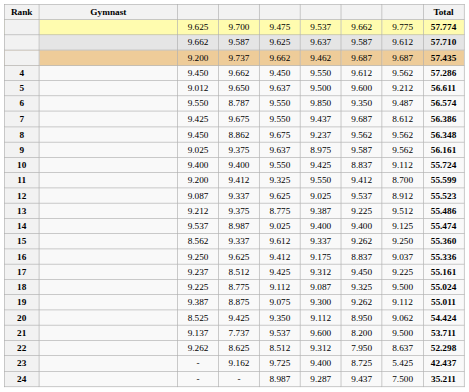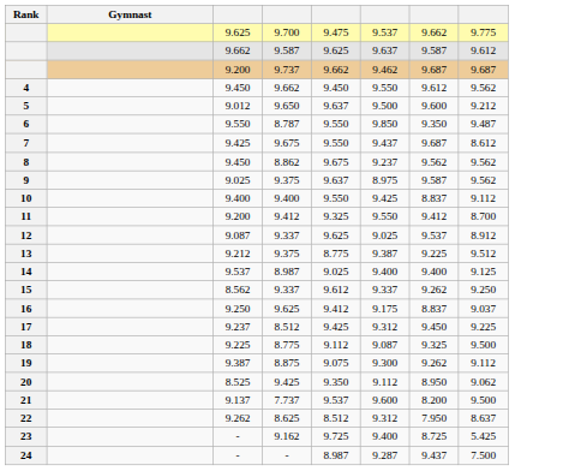 <table class="wikitable sortable" style="text-align:center; font-size:95%">
 <tr>
 <th scope="col" style="width:50px;">Rank</th>
 <th scope="col" style="width:220px;">Gymnast</th>
 <th scope="col" style="width:60px;"></th>
 <th scope="col" style="width:60px;"></th>
 <th scope="col" style="width:60px;"></th>
 <th scope="col" style="width:60px;"></th>
 <th scope="col" style="width:60px;"></th>
 <th scope="col" style="width:60px;"></th>
-<th scope="col" style="width:60px;">Total</th>
 </tr>
 <tr style="background:#fffcaf;">
 <th scope=row style="text-align:center"></th>
 <td align=left></td>
 <td>9.625</td>
 <td>9.700</td>
 <td>9.475</td>
 <td>9.537</td>
 <td>9.662</td>
 <td>9.775</td>
-<td><strong>57.774</strong></td>
 </tr>
 <tr style="background:#e5e5e5;">
 <th scope=row style="text-align:center"></th>
 <td align=left></td>
 <td>9.662</td>
 <td>9.587</td>
 <td>9.625</td>
 <td>9.637</td>
 <td>9.587</td>
 <td>9.612</td>
-<td><strong>57.710</strong></td>
 </tr>
 <tr style="background:#ec9;">
 <th scope=row style="text-align:center"></th>
 <td align=left></td>
 <td>9.200</td>
 <td>9.737</td>
 <td>9.662</td>
 <td>9.462</td>
 <td>9.687</td>
 <td>9.687</td>
-<td><strong>57.435</strong></td>
 </tr>
 <tr>
 <th scope=row style="text-align:center">4</th>
 <td align=left></td>
 <td>9.450</td>
 <td>9.662</td>
 <td>9.450</td>
 <td>9.550</td>
 <td>9.612</td>
 <td>9.562</td>
-<td><strong>57.286</strong></td>
 </tr>
 <tr>
 <th scope=row style="text-align:center">5</th>
 <td align=left></td>
 <td>9.012</td>
 <td>9.650</td>
 <td>9.637</td>
 <td>9.500</td>
 <td>9.600</td>
 <td>9.212</td>
-<td><strong>56.611</strong></td>
 </tr>
 <tr>
 <th scope=row style="text-align:center">6</th>
 <td align=left></td>
 <td>9.550</td>
 <td>8.787</td>
 <td>9.550</td>
 <td>9.850</td>
 <td>9.350</td>
 <td>9.487</td>
-<td><strong>56.574</strong></td>
 </tr>
 <tr>
 <th scope=row style="text-align:center">7</th>
 <td align=left></td>
 <td>9.425</td>
 <td>9.675</td>
 <td>9.550</td>
 <td>9.437</td>
 <td>9.687</td>
 <td>8.612</td>
-<td><strong>56.386</strong></td>
 </tr>
 <tr>
 <th scope=row style="text-align:center">8</th>
 <td align=left></td>
 <td>9.450</td>
 <td>8.862</td>
 <td>9.675</td>
 <td>9.237</td>
 <td>9.562</td>
 <td>9.562</td>
-<td><strong>56.348</strong></td>
 </tr>
 <tr>
 <th scope=row style="text-align:center">9</th>
 <td align=left></td>
 <td>9.025</td>
 <td>9.375</td>
 <td>9.637</td>
 <td>8.975</td>
 <td>9.587</td>
 <td>9.562</td>
-<td><strong>56.161</strong></td>
 </tr>
 <tr>
 <th scope=row style="text-align:center">10</th>
 <td align=left></td>
 <td>9.400</td>
 <td>9.400</td>
 <td>9.550</td>
 <td>9.425</td>
 <td>8.837</td>
 <td>9.112</td>
-<td><strong>55.724</strong></td>
 </tr>
 <tr>
 <th scope=row style="text-align:center">11</th>
 <td align=left></td>
 <td>9.200</td>
 <td>9.412</td>
 <td>9.325</td>
 <td>9.550</td>
 <td>9.412</td>
 <td>8.700</td>
-<td><strong>55.599</strong></td>
 </tr>
 <tr>
 <th scope=row style="text-align:center">12</th>
 <td align=left></td>
 <td>9.087</td>
 <td>9.337</td>
 <td>9.625</td>
 <td>9.025</td>
 <td>9.537</td>
 <td>8.912</td>
-<td><strong>55.523</strong></td>
 </tr>
 <tr>
 <th scope=row style="text-align:center">13</th>
 <td align=left></td>
 <td>9.212</td>
 <td>9.375</td>
 <td>8.775</td>
 <td>9.387</td>
 <td>9.225</td>
 <td>9.512</td>
-<td><strong>55.486</strong></td>
 </tr>
 <tr>
 <th scope=row style="text-align:center">14</th>
 <td align=left></td>
 <td>9.537</td>
 <td>8.987</td>
 <td>9.025</td>
 <td>9.400</td>
 <td>9.400</td>
 <td>9.125</td>
-<td><strong>55.474</strong></td>
 </tr>
 <tr>
 <th scope=row style="text-align:center">15</th>
 <td align=left></td>
 <td>8.562</td>
 <td>9.337</td>
 <td>9.612</td>
 <td>9.337</td>
 <td>9.262</td>
 <td>9.250</td>
-<td><strong>55.360</strong></td>
 </tr>
 <tr>
 <th scope=row style="text-align:center">16</th>
 <td align=left></td>
 <td>9.250</td>
 <td>9.625</td>
 <td>9.412</td>
 <td>9.175</td>
 <td>8.837</td>
 <td>9.037</td>
-<td><strong>55.336</strong></td>
 </tr>
 <tr>
 <th scope=row style="text-align:center">17</th>
 <td align=left></td>
 <td>9.237</td>
 <td>8.512</td>
 <td>9.425</td>
 <td>9.312</td>
 <td>9.450</td>
 <td>9.225</td>
-<td><strong>55.161</strong></td>
 </tr>
 <tr>
 <th scope=row style="text-align:center">18</th>
 <td align=left></td>
 <td>9.225</td>
 <td>8.775</td>
 <td>9.112</td>
 <td>9.087</td>
 <td>9.325</td>
 <td>9.500</td>
-<td><strong>55.024</strong></td>
 </tr>
 <tr>
 <th scope=row style="text-align:center">19</th>
 <td align=left></td>
 <td>9.387</td>
 <td>8.875</td>
 <td>9.075</td>
 <td>9.300</td>
 <td>9.262</td>
 <td>9.112</td>
-<td><strong>55.011</strong></td>
 </tr>
 <tr>
 <th scope=row style="text-align:center">20</th>
 <td align=left></td>
 <td>8.525</td>
 <td>9.425</td>
 <td>9.350</td>
 <td>9.112</td>
 <td>8.950</td>
 <td>9.062</td>
-<td><strong>54.424</strong></td>
 </tr>
 <tr>
 <th scope=row style="text-align:center">21</th>
 <td align=left></td>
 <td>9.137</td>
 <td>7.737</td>
 <td>9.537</td>
 <td>9.600</td>
 <td>8.200</td>
 <td>9.500</td>
-<td><strong>53.711</strong></td>
 </tr>
 <tr>
 <th scope=row style="text-align:center">22</th>
 <td align=left></td>
 <td>9.262</td>
 <td>8.625</td>
 <td>8.512</td>
 <td>9.312</td>
 <td>7.950</td>
 <td>8.637</td>
-<td><strong>52.298</strong></td>
 </tr>
 <tr>
 <th scope=row style="text-align:center">23</th>
 <td align=left></td>
 <td>-</td>
 <td>9.162</td>
 <td>9.725</td>
 <td>9.400</td>
 <td>8.725</td>
 <td>5.425</td>
-<td><strong>42.437</strong></td>
 </tr>
 <tr>
 <th scope=row style="text-align:center">24</th>
 <td align=left></td>
 <td>-</td>
 <td>-</td>
 <td>8.987</td>
 <td>9.287</td>
 <td>9.437</td>
 <td>7.500</td>
-<td><strong>35.211</strong></td>
 </tr>
 </table>
